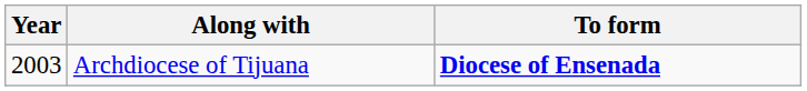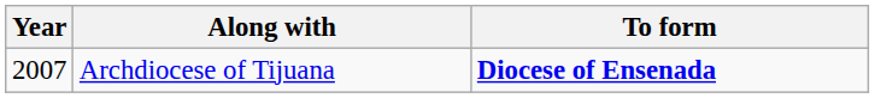 <table class="wikitable">
 <tr>
 <th>Year</th>
 <th width="225">Along with</th>
 <th width="225">To form</th>
 </tr>
 <tr valign="top">
-<td>2003</td>
+<td>2007</td>
 <td><a href='#'>Archdiocese of Tijuana</a></td>
 <td><strong><a href='#'>Diocese of Ensenada</a></strong></td>
 </tr>
 </table>
